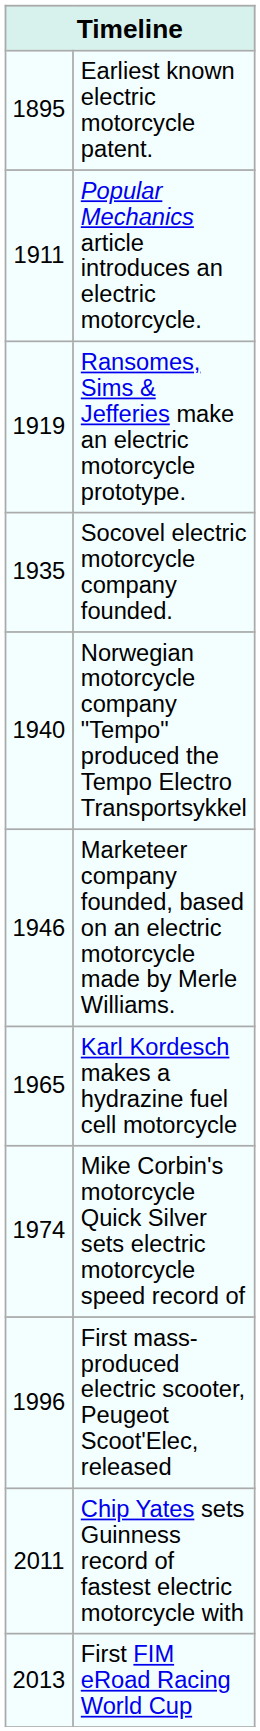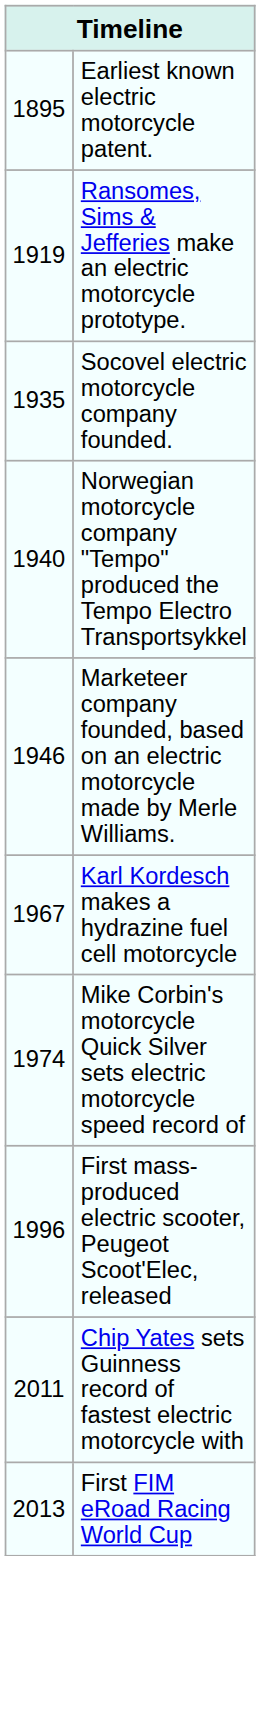 <table border="1" cellpadding="4" cellspacing="0" style="float:right; margin:0.5em 0 1em 1em; background:#F3FFFF; border:1px #aaa solid; border-collapse:collapse; font-size:95%; width:20%">
 <tr>
 <th colspan="2" style="background:#D7F2ED; text-align:center;">Timeline</th>
 </tr>
 <tr>
 <td style="font-size:90%; text-align:center;">1895</td>
 <td style="font-size:90%;">Earliest known electric motorcycle patent.</td>
-</tr>
-<tr>
-<td style="font-size:90%; text-align:center;">1911</td>
-<td style="font-size:90%;"><em><a href='#'>Popular Mechanics</a></em> article introduces an electric motorcycle.</td>
 </tr>
 <tr>
 <td style="font-size:90%; text-align:center;">1919</td>
 <td style="font-size:90%;"><a href='#'>Ransomes, Sims & Jefferies</a> make an electric motorcycle prototype.</td>
 </tr>
 <tr>
 <td style="font-size:90%; text-align:center;">1935</td>
 <td style="font-size:90%;">Socovel electric motorcycle company founded.</td>
 </tr>
 <tr>
 <td style="font-size:90%; text-align:center;">1940</td>
 <td style="font-size:90%;">Norwegian motorcycle company "Tempo" produced the Tempo Electro Transportsykkel</td>
 </tr>
 <tr>
 <td style="font-size:90%; text-align:center;">1946</td>
 <td style="font-size:90%;">Marketeer company founded, based on an electric motorcycle made by Merle Williams.</td>
 </tr>
 <tr>
-<td style="font-size:90%; text-align:center;">1965</td>
+<td style="font-size:90%; text-align:center;">1967</td>
 <td style="font-size:90%;"><a href='#'>Karl Kordesch</a> makes a hydrazine fuel cell motorcycle</td>
 </tr>
 <tr>
 <td style="font-size:90%; text-align:center;">1974</td>
 <td style="font-size:90%;">Mike Corbin's motorcycle Quick Silver sets electric motorcycle speed record of </td>
 </tr>
 <tr>
 <td style="font-size:90%; text-align:center;">1996</td>
 <td style="font-size:90%;">First mass-produced electric scooter, Peugeot Scoot'Elec, released</td>
 </tr>
 <tr>
 <td style="font-size:90%; text-align:center;">2011</td>
 <td style="font-size:90%;"><a href='#'>Chip Yates</a> sets Guinness record of fastest electric motorcycle with </td>
 </tr>
 <tr>
 <td style="font-size:90%; text-align:center;">2013</td>
 <td style="font-size:90%;">First <a href='#'>FIM eRoad Racing World Cup</a></td>
 </tr>
 </table>
